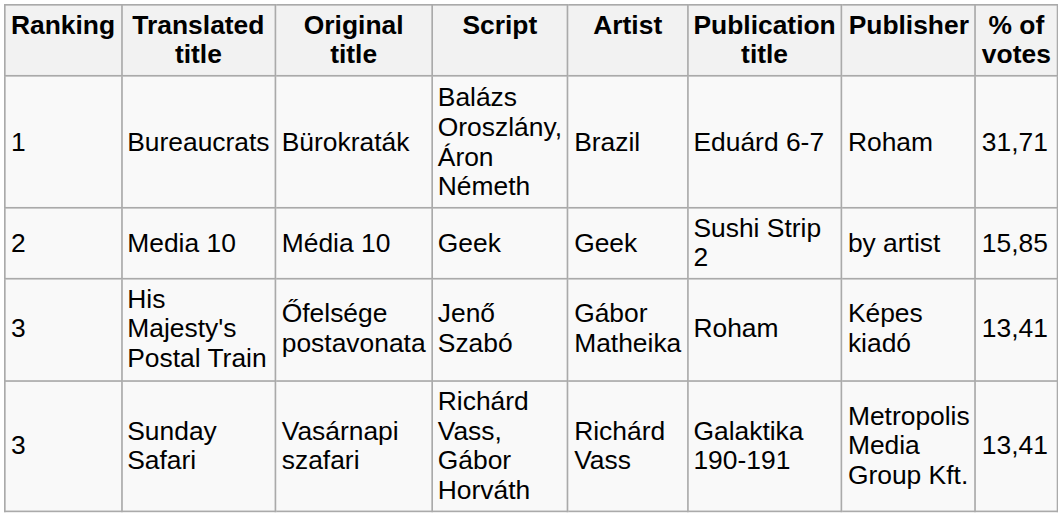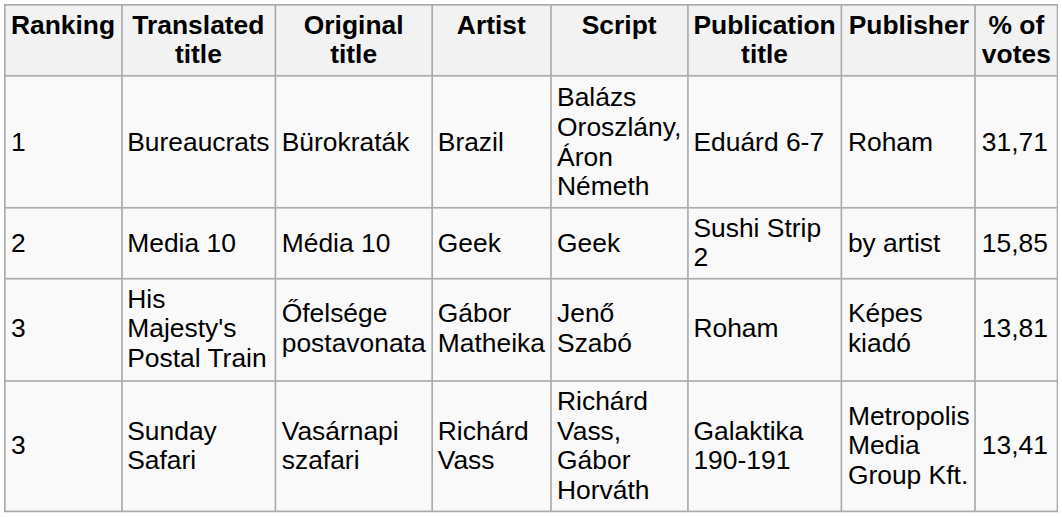 <table | class="wikitable">
 <tr valign="top">
 <th><strong>Ranking</strong></th>
 <th><strong>Translated title</strong></th>
 <th><strong>Original title</strong></th>
+<th><strong>Artist</strong></th>
 <th><strong>Script</strong></th>
-<th><strong>Artist</strong></th>
 <th><strong>Publication title</strong></th>
 <th><strong>Publisher</strong></th>
 <th><strong>% of votes</strong></th>
 </tr>
 <tr>
 <td>1</td>
 <td>Bureaucrats</td>
 <td>Bürokraták</td>
+<td>Brazil</td>
 <td>Balázs Oroszlány, Áron Németh</td>
-<td>Brazil</td>
 <td>Eduárd 6-7</td>
 <td>Roham</td>
 <td>31,71</td>
 </tr>
 <tr>
 <td>2</td>
 <td>Media 10</td>
 <td>Média 10</td>
 <td>Geek</td>
 <td>Geek</td>
 <td>Sushi Strip 2</td>
 <td>by artist</td>
 <td>15,85</td>
 </tr>
 <tr>
 <td>3</td>
 <td>His Majesty's Postal Train</td>
 <td>Őfelsége postavonata</td>
+<td>Gábor Matheika</td>
 <td>Jenő Szabó</td>
-<td>Gábor Matheika</td>
 <td>Roham</td>
 <td>Képes kiadó</td>
-<td>13,41</td>
+<td>13,81</td>
 </tr>
 <tr>
 <td>3</td>
 <td>Sunday Safari</td>
 <td>Vasárnapi szafari</td>
+<td>Richárd Vass</td>
 <td>Richárd Vass, Gábor Horváth</td>
-<td>Richárd Vass</td>
 <td>Galaktika 190-191</td>
 <td>Metropolis Media Group Kft.</td>
 <td>13,41</td>
 </tr>
 </table>
